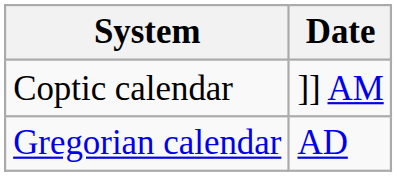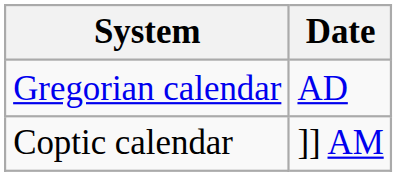 <table class="wikitable floatright">
 <tr>
 <th>System</th>
 <th>Date</th>
 </tr>
 <tr>
+<td><a href='#'>Gregorian calendar</a></td>
+<td> <a href='#'>AD</a></td>
+</tr>
+<tr>
 <td>Coptic calendar</td>
 <td [[>]]  <a href='#'>AM</a></td>
 </tr>
-<tr>
-<td><a href='#'>Gregorian calendar</a></td>
-<td> <a href='#'>AD</a></td>
-</tr>
 </table>
